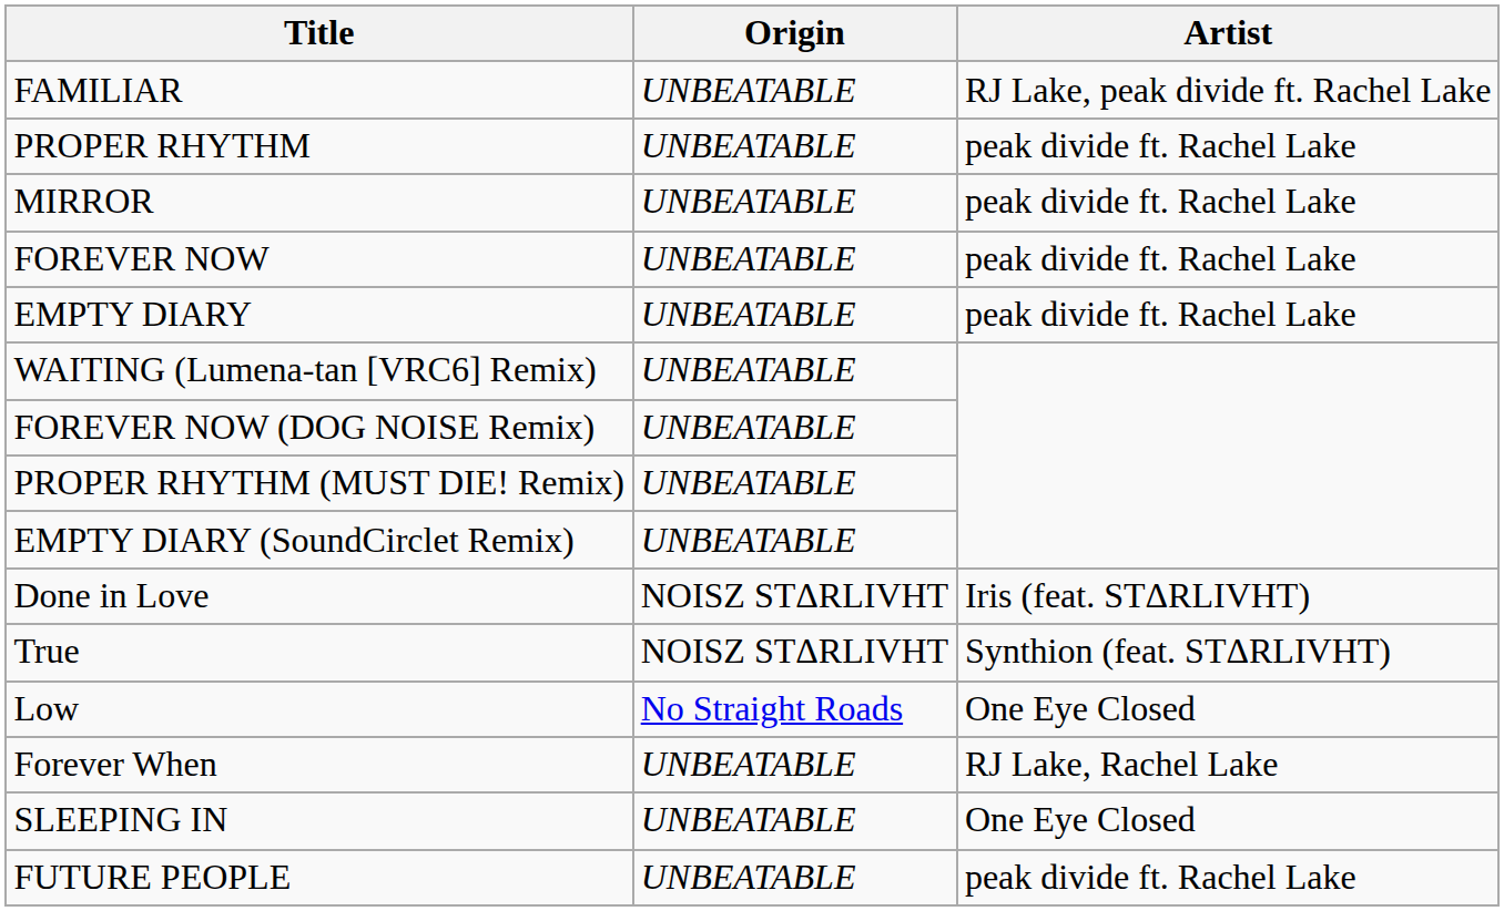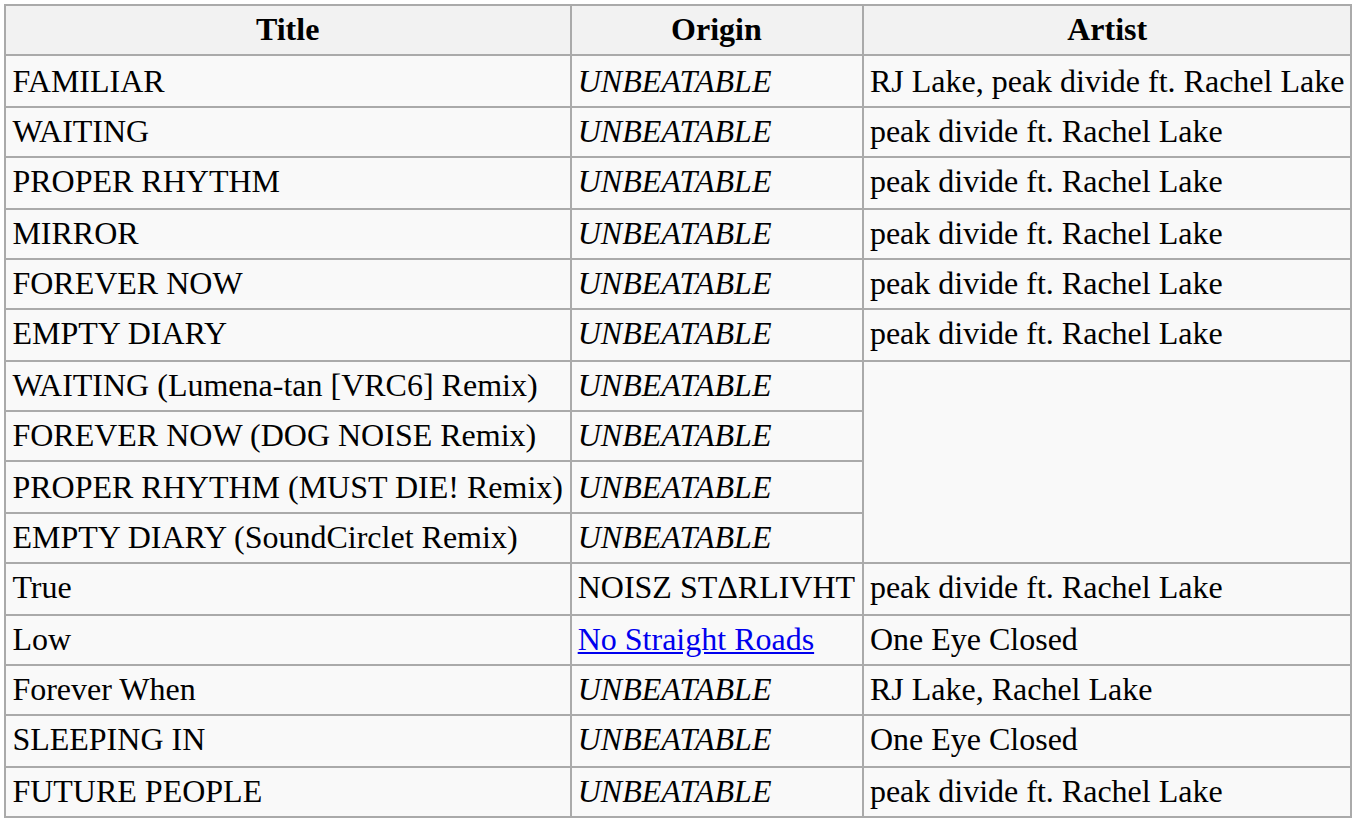 <table class="wikitable">
 <tr>
 <th>Title</th>
 <th>Origin</th>
 <th>Artist</th>
 </tr>
 <tr>
 <td>FAMILIAR</td>
 <td><em>UNBEATABLE</em></td>
 <td>RJ Lake, peak divide ft. Rachel Lake</td>
+</tr>
+<tr>
+<td>WAITING</td>
+<td><em>UNBEATABLE</em></td>
+<td>peak divide ft. Rachel Lake</td>
 </tr>
 <tr>
 <td>PROPER RHYTHM</td>
 <td><em>UNBEATABLE</em></td>
 <td>peak divide ft. Rachel Lake</td>
 </tr>
 <tr>
 <td>MIRROR</td>
 <td><em>UNBEATABLE</em></td>
 <td>peak divide ft. Rachel Lake</td>
 </tr>
 <tr>
 <td>FOREVER NOW</td>
 <td><em>UNBEATABLE</em></td>
 <td>peak divide ft. Rachel Lake</td>
 </tr>
 <tr>
 <td>EMPTY DIARY</td>
 <td><em>UNBEATABLE</em></td>
 <td>peak divide ft. Rachel Lake</td>
 </tr>
 <tr>
 <td>WAITING (Lumena-tan [VRC6] Remix)</td>
 <td><em>UNBEATABLE</em></td>
 </tr>
 <tr>
 <td>FOREVER NOW (DOG NOISE Remix)</td>
 <td><em>UNBEATABLE</em></td>
 </tr>
 <tr>
 <td>PROPER RHYTHM (MUST DIE! Remix)</td>
 <td><em>UNBEATABLE</em></td>
 </tr>
 <tr>
 <td>EMPTY DIARY (SoundCirclet Remix)</td>
 <td><em>UNBEATABLE</em></td>
 </tr>
 <tr>
-<td>Done in Love</td>
-<td>NOISZ STΔRLIVHT</td>
-<td>Iris (feat. STΔRLIVHT)</td>
-</tr>
-<tr>
 <td>True</td>
 <td>NOISZ STΔRLIVHT</td>
-<td>Synthion (feat. STΔRLIVHT)</td>
+<td>peak divide ft. Rachel Lake</td>
 </tr>
 <tr>
 <td>Low</td>
 <td><a href='#'>No Straight Roads</a></td>
 <td>One Eye Closed</td>
 </tr>
 <tr>
 <td>Forever When</td>
 <td><em>UNBEATABLE</em></td>
 <td>RJ Lake, Rachel Lake</td>
 </tr>
 <tr>
 <td>SLEEPING IN</td>
 <td><em>UNBEATABLE</em></td>
 <td>One Eye Closed</td>
 </tr>
 <tr>
 <td>FUTURE PEOPLE</td>
 <td><em>UNBEATABLE</em></td>
 <td>peak divide ft. Rachel Lake</td>
 </tr>
 <tr>
 </tr>
 </table>
